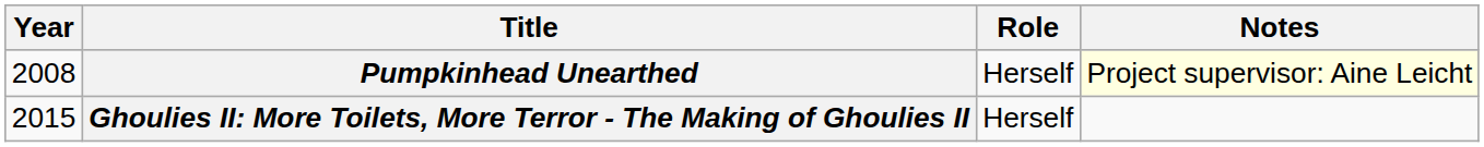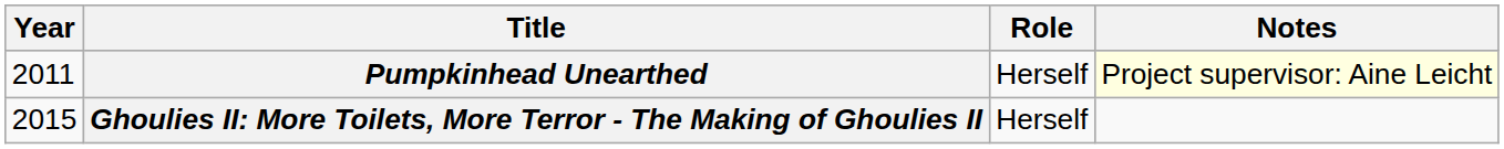 <table class="wikitable plainrowheaders sortable">
 <tr>
 <th scope="col">Year</th>
 <th scope="col">Title</th>
 <th scope="col">Role</th>
 <th scope="col" class="unsortable">Notes</th>
 </tr>
 <tr>
-<td>2008</td>
+<td>2011</td>
 <th scope="row"><em>Pumpkinhead Unearthed</em></th>
 <td>Herself</td>
 <td style="background: lightyellow;">Project supervisor: Aine Leicht</td>
 </tr>
 <tr>
 <td>2015</td>
 <th scope="row"><em>Ghoulies II: More Toilets, More Terror - The Making of Ghoulies II</em></th>
 <td>Herself</td>
 <td></td>
 </tr>
 </table>
